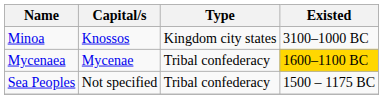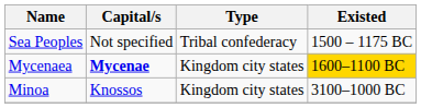 <table class="wikitable sortable" border="1">
 <tr>
 <th>Name</th>
 <th>Capital/s</th>
 <th>Type</th>
 <th>Existed</th>
 </tr>
 <tr>
+<td><a href='#'>Sea Peoples</a></td>
+<td>Not specified</td>
+<td>Tribal confederacy</td>
+<td>1500 – 1175 BC</td>
+</tr>
+<tr>
+<td><a href='#'>Mycenaea</a></td>
+<td><strong><a href='#'>Mycenae</a></strong></td>
+<td>Kingdom city states</td>
+<td style="background: gold;">1600–1100 BC</td>
+</tr>
+<tr>
 <td><a href='#'>Minoa</a></td>
 <td><a href='#'>Knossos</a></td>
 <td>Kingdom city states</td>
 <td>3100–1000 BC</td>
 </tr>
 <tr>
-<td><a href='#'>Mycenaea</a></td>
-<td><a href='#'>Mycenae</a></td>
-<td>Tribal confederacy</td>
-<td style="background: gold;">1600–1100 BC</td>
-</tr>
-<tr>
-<td><a href='#'>Sea Peoples</a></td>
-<td>Not specified</td>
-<td>Tribal confederacy</td>
-<td>1500 – 1175 BC</td>
-</tr>
-<tr>
 </tr>
 </table>
